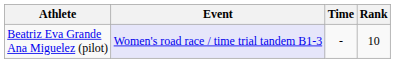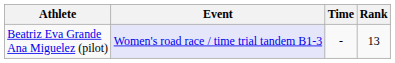 <table class=wikitable style="font-size:90%">
 <tr>
 <th>Athlete</th>
 <th>Event</th>
 <th>Time</th>
 <th>Rank</th>
 </tr>
 <tr>
 <td><a href='#'>Beatriz Eva Grande</a><br> <a href='#'>Ana Miguelez</a> (pilot)</td>
 <td style="background: lavender;"><a href='#'>Women's road race / time trial tandem B1-3</a></td>
 <td style="text-align:center;">-</td>
-<td style="text-align:center;">10</td>
+<td style="text-align:center;">13</td>
 </tr>
 </table>
